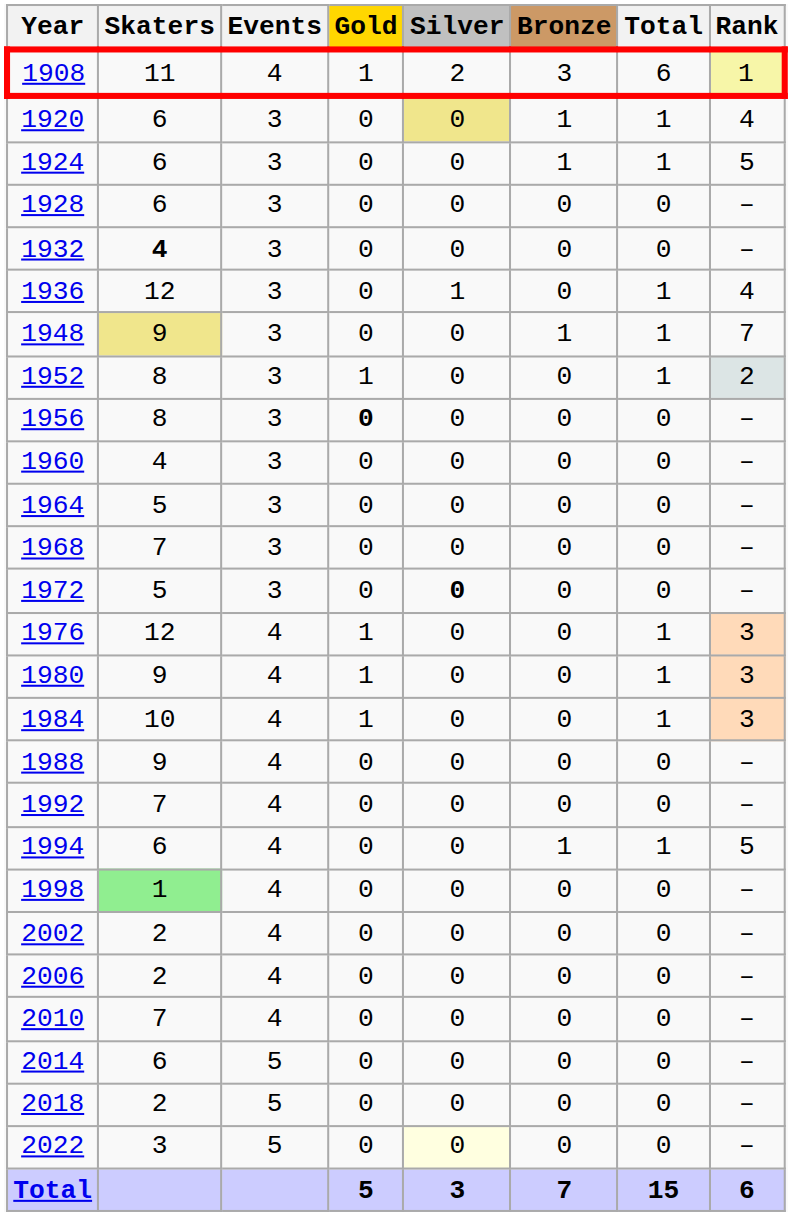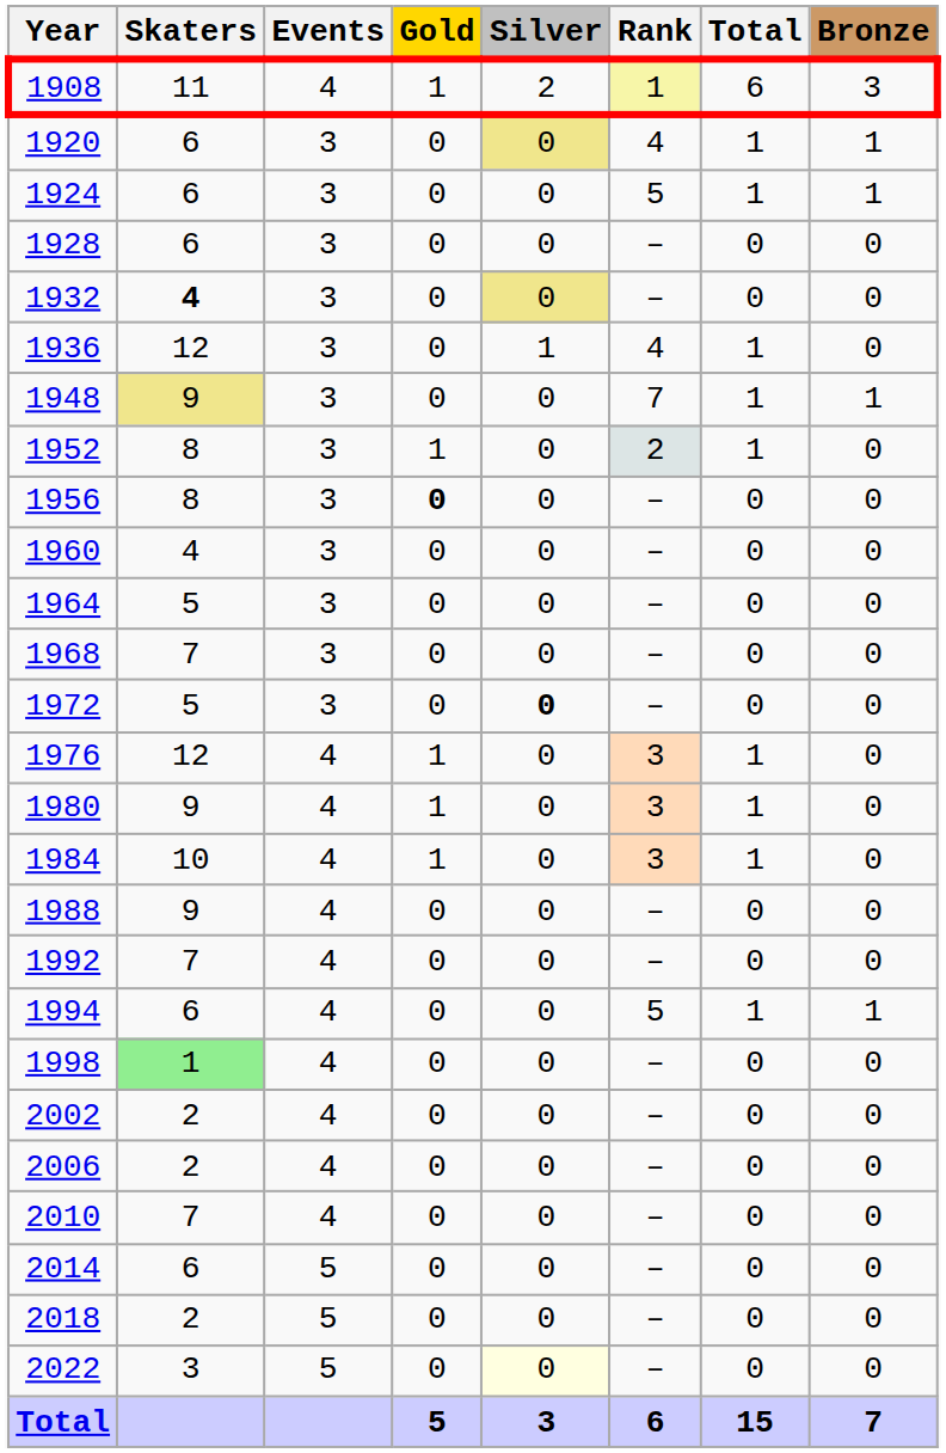 <table class="wikitable sortable collapsible collapsed">
 <tr>
 <th>Year</th>
 <th>Skaters</th>
 <th>Events</th>
 <th style="text-align:center; background-color:gold;"><strong>Gold</strong></th>
 <th style="text-align:center; background-color:silver;"><strong>Silver</strong></th>
+<th>Rank</th>
+<th>Total</th>
 <th style="text-align:center; background-color:#c96;"><strong>Bronze</strong></th>
-<th>Total</th>
-<th>Rank</th>
 </tr>
 <tr style="text-align:center;border: 3px solid red">
 <td><a href='#'>1908</a></td>
 <td>11</td>
 <td>4</td>
 <td>1</td>
 <td>2</td>
+<td style="background-color:#F7F6A8">1</td>
+<td>6</td>
 <td>3</td>
-<td>6</td>
-<td style="background-color:#F7F6A8">1</td>
 </tr>
 <tr style="text-align:center">
 <td><a href='#'>1920</a></td>
 <td>6</td>
 <td>3</td>
 <td>0</td>
 <td style="background: khaki;">0</td>
+<td>4</td>
 <td>1</td>
 <td>1</td>
-<td>4</td>
 </tr>
 <tr style="text-align:center">
 <td><a href='#'>1924</a></td>
 <td>6</td>
 <td>3</td>
 <td>0</td>
 <td>0</td>
+<td>5</td>
 <td>1</td>
 <td>1</td>
-<td>5</td>
 </tr>
 <tr style="text-align:center">
 <td><a href='#'>1928</a></td>
 <td>6</td>
 <td>3</td>
 <td>0</td>
 <td>0</td>
+<td>–</td>
 <td>0</td>
 <td>0</td>
-<td>–</td>
 </tr>
 <tr style="text-align:center">
 <td><a href='#'>1932</a></td>
 <td><strong>4</strong></td>
 <td>3</td>
 <td>0</td>
+<td style="background: khaki;">0</td>
+<td>–</td>
 <td>0</td>
 <td>0</td>
-<td>0</td>
-<td>–</td>
 </tr>
 <tr style="text-align:center">
 <td><a href='#'>1936</a></td>
 <td>12</td>
 <td>3</td>
 <td>0</td>
 <td>1</td>
+<td>4</td>
+<td>1</td>
 <td>0</td>
-<td>1</td>
-<td>4</td>
 </tr>
 <tr style="text-align:center">
 <td><a href='#'>1948</a></td>
 <td style="background: khaki;">9</td>
 <td>3</td>
 <td>0</td>
 <td>0</td>
+<td>7</td>
 <td>1</td>
 <td>1</td>
-<td>7</td>
 </tr>
 <tr style="text-align:center">
 <td><a href='#'>1952</a></td>
 <td>8</td>
 <td>3</td>
 <td>1</td>
 <td>0</td>
+<td style="background-color:#dce5e5">2</td>
+<td>1</td>
 <td>0</td>
-<td>1</td>
-<td style="background-color:#dce5e5">2</td>
 </tr>
 <tr style="text-align:center">
 <td><a href='#'>1956</a></td>
 <td>8</td>
 <td>3</td>
 <td><strong>0</strong></td>
 <td>0</td>
+<td>–</td>
 <td>0</td>
 <td>0</td>
-<td>–</td>
 </tr>
 <tr style="text-align:center">
 <td><a href='#'>1960</a></td>
 <td>4</td>
 <td>3</td>
 <td>0</td>
 <td>0</td>
+<td>–</td>
 <td>0</td>
 <td>0</td>
-<td>–</td>
 </tr>
 <tr style="text-align:center">
 <td><a href='#'>1964</a></td>
 <td>5</td>
 <td>3</td>
 <td>0</td>
 <td>0</td>
+<td>–</td>
 <td>0</td>
 <td>0</td>
-<td>–</td>
 </tr>
 <tr style="text-align:center">
 <td><a href='#'>1968</a></td>
 <td>7</td>
 <td>3</td>
 <td>0</td>
 <td>0</td>
+<td>–</td>
 <td>0</td>
 <td>0</td>
-<td>–</td>
 </tr>
 <tr style="text-align:center">
 <td><a href='#'>1972</a></td>
 <td>5</td>
 <td>3</td>
 <td>0</td>
 <td><strong>0</strong></td>
+<td>–</td>
 <td>0</td>
 <td>0</td>
-<td>–</td>
 </tr>
 <tr style="text-align:center">
 <td><a href='#'>1976</a></td>
 <td>12</td>
 <td>4</td>
 <td>1</td>
 <td>0</td>
+<td style="background-color:#ffdab9">3</td>
+<td>1</td>
 <td>0</td>
-<td>1</td>
-<td style="background-color:#ffdab9">3</td>
 </tr>
 <tr style="text-align:center">
 <td><a href='#'>1980</a></td>
 <td>9</td>
 <td>4</td>
 <td>1</td>
 <td>0</td>
+<td style="background-color:#ffdab9">3</td>
+<td>1</td>
 <td>0</td>
-<td>1</td>
-<td style="background-color:#ffdab9">3</td>
 </tr>
 <tr style="text-align:center">
 <td><a href='#'>1984</a></td>
 <td>10</td>
 <td>4</td>
 <td>1</td>
 <td>0</td>
+<td style="background-color:#ffdab9">3</td>
+<td>1</td>
 <td>0</td>
-<td>1</td>
-<td style="background-color:#ffdab9">3</td>
 </tr>
 <tr style="text-align:center">
 <td><a href='#'>1988</a></td>
 <td>9</td>
 <td>4</td>
 <td>0</td>
 <td>0</td>
+<td>–</td>
 <td>0</td>
 <td>0</td>
-<td>–</td>
 </tr>
 <tr style="text-align:center">
 <td><a href='#'>1992</a></td>
 <td>7</td>
 <td>4</td>
 <td>0</td>
 <td>0</td>
+<td>–</td>
 <td>0</td>
 <td>0</td>
-<td>–</td>
 </tr>
 <tr style="text-align:center">
 <td><a href='#'>1994</a></td>
 <td>6</td>
 <td>4</td>
 <td>0</td>
 <td>0</td>
+<td>5</td>
 <td>1</td>
 <td>1</td>
-<td>5</td>
 </tr>
 <tr style="text-align:center">
 <td><a href='#'>1998</a></td>
 <td style="background: lightgreen;">1</td>
 <td>4</td>
 <td>0</td>
 <td>0</td>
+<td>–</td>
 <td>0</td>
 <td>0</td>
-<td>–</td>
 </tr>
 <tr style="text-align:center">
 <td><a href='#'>2002</a></td>
 <td>2</td>
 <td>4</td>
 <td>0</td>
 <td>0</td>
+<td>–</td>
 <td>0</td>
 <td>0</td>
-<td>–</td>
 </tr>
 <tr style="text-align:center">
 <td><a href='#'>2006</a></td>
 <td>2</td>
 <td>4</td>
 <td>0</td>
 <td>0</td>
+<td>–</td>
 <td>0</td>
 <td>0</td>
-<td>–</td>
 </tr>
 <tr style="text-align:center">
 <td><a href='#'>2010</a></td>
 <td>7</td>
 <td>4</td>
 <td>0</td>
 <td>0</td>
+<td>–</td>
 <td>0</td>
 <td>0</td>
-<td>–</td>
 </tr>
 <tr style="text-align:center">
 <td><a href='#'>2014</a></td>
 <td>6</td>
 <td>5</td>
 <td>0</td>
 <td>0</td>
+<td>–</td>
 <td>0</td>
 <td>0</td>
-<td>–</td>
 </tr>
 <tr style="text-align:center">
 <td><a href='#'>2018</a></td>
 <td>2</td>
 <td>5</td>
 <td>0</td>
 <td>0</td>
+<td>–</td>
 <td>0</td>
 <td>0</td>
-<td>–</td>
 </tr>
 <tr style="text-align:center">
 <td><a href='#'>2022</a></td>
 <td>3</td>
 <td>5</td>
 <td>0</td>
 <td style="background: lightyellow;">0</td>
+<td>–</td>
 <td>0</td>
 <td>0</td>
-<td>–</td>
 </tr>
 <tr style="text-align:center; background-color:#ccf;">
 <td><strong><a href='#'>Total</a></strong></td>
 <td></td>
 <td></td>
 <td><strong>5</strong></td>
 <td><strong>3</strong></td>
+<td><strong>6</strong></td>
+<td><strong>15</strong></td>
 <td><strong>7</strong></td>
-<td><strong>15</strong></td>
-<td><strong>6</strong></td>
 </tr>
 </table>
